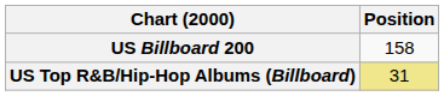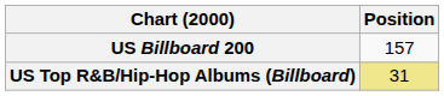 <table class="wikitable sortable plainrowheaders" style="text-align:center">
 <tr>
 <th scope="col">Chart (2000)</th>
 <th scope="col">Position</th>
 </tr>
 <tr>
 <th scope="row">US <em>Billboard</em> 200</th>
-<td>158</td>
+<td>157</td>
 </tr>
 <tr>
 <th scope="row">US Top R&B/Hip-Hop Albums (<em>Billboard</em>)</th>
 <td style="background: khaki;">31</td>
 </tr>
 </table>
